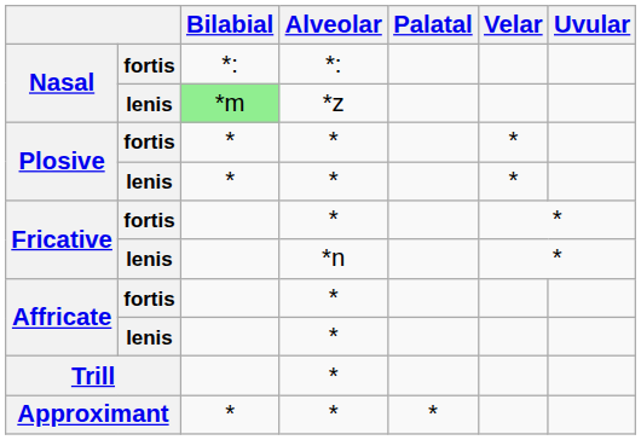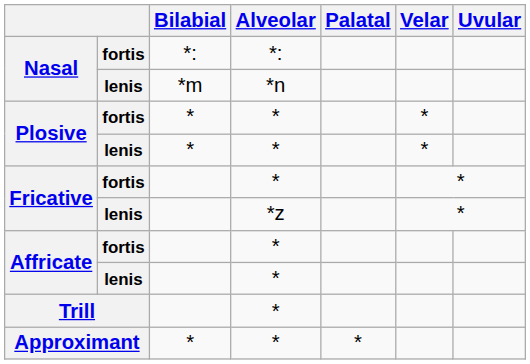 <table class="wikitable" style="text-align: center;">
 <tr>
 <th colspan="2"></th>
 <th><a href='#'>Bilabial</a></th>
 <th><a href='#'>Alveolar</a></th>
 <th><a href='#'>Palatal</a></th>
 <th><a href='#'>Velar</a></th>
 <th><a href='#'>Uvular</a></th>
 </tr>
 <tr>
 <th rowspan="2"><a href='#'>Nasal</a></th>
 <th><small>fortis</small></th>
 <td>*: </td>
 <td>*: </td>
 <td></td>
 <td></td>
 <td></td>
 </tr>
 <tr>
 <th><small>lenis</small></th>
-<td style="background: lightgreen;">*m </td>
-<td>*z </td>
+<td>*m </td>
+<td>*n </td>
 <td></td>
 <td></td>
 <td></td>
 </tr>
 <tr>
 <th rowspan="2"><a href='#'>Plosive</a></th>
 <th><small>fortis</small></th>
 <td>* </td>
 <td>* </td>
 <td></td>
 <td>* </td>
 <td></td>
 </tr>
 <tr>
 <th><small>lenis</small></th>
 <td>* </td>
 <td>* </td>
 <td></td>
 <td>* </td>
 <td></td>
 </tr>
 <tr>
 <th rowspan="2"><a href='#'>Fricative</a></th>
 <th><small>fortis</small></th>
 <td></td>
 <td>* </td>
 <td></td>
 <td colspan="2">* </td>
 </tr>
 <tr>
 <th><small>lenis</small></th>
 <td></td>
-<td>*n </td>
+<td>*z </td>
 <td></td>
 <td colspan="2">* </td>
 </tr>
 <tr>
 <th rowspan="2"><a href='#'>Affricate</a></th>
 <th><small>fortis</small></th>
 <td></td>
 <td>* </td>
 <td></td>
 <td></td>
 <td></td>
 </tr>
 <tr>
 <th><small>lenis</small></th>
 <td></td>
 <td>* </td>
 <td></td>
 <td></td>
 <td></td>
 </tr>
 <tr>
 <th colspan="2"><a href='#'>Trill</a></th>
 <td></td>
 <td>*</td>
 <td></td>
 <td></td>
 <td></td>
 </tr>
 <tr>
 <th colspan="2"><a href='#'>Approximant</a></th>
 <td>*</td>
 <td>*</td>
 <td>*</td>
 <td></td>
 <td></td>
 </tr>
 </table>
